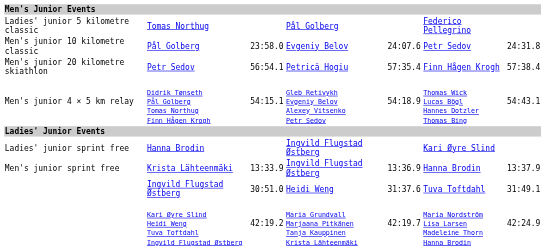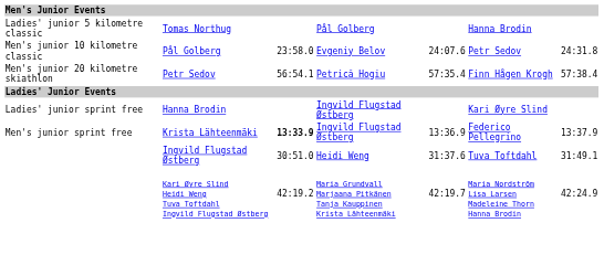 <table>
 <tr style="background:#ccc;">
 <td colspan=7><strong>Men's Junior Events</strong></td>
 </tr>
 <tr>
 <td>Ladies' junior 5 kilometre classic</td>
 <td><a href='#'>Tomas Northug</a><br></td>
 <td></td>
 <td><a href='#'>Pål Golberg</a><br></td>
 <td></td>
-<td><a href='#'>Federico Pellegrino</a><br></td>
+<td><a href='#'>Hanna Brodin</a><br></td>
 <td></td>
 </tr>
 <tr>
 <td>Men's junior 10 kilometre classic</td>
 <td><a href='#'>Pål Golberg</a><br></td>
 <td>23:58.0</td>
 <td><a href='#'>Evgeniy Belov</a><br></td>
 <td>24:07.6</td>
 <td><a href='#'>Petr Sedov</a><br></td>
 <td>24:31.8</td>
 </tr>
 <tr>
 <td>Men's junior 20 kilometre skiathlon</td>
 <td><a href='#'>Petr Sedov</a><br></td>
 <td>56:54.1</td>
 <td><a href='#'>Petrică Hogiu</a><br></td>
 <td>57:35.4</td>
 <td><a href='#'>Finn Hågen Krogh</a><br></td>
 <td>57:38.4</td>
 </tr>
-<tr>
-<td>Men's junior 4 × 5 km relay</td>
-<td><br><small><a href='#'>Didrik Tønseth</a><br><a href='#'>Pål Golberg</a><br><a href='#'>Tomas Northug</a><br><a href='#'>Finn Hågen Krogh</a></small></td>
-<td>54:15.1</td>
-<td><br><small><a href='#'>Gleb Retivykh</a><br><a href='#'>Evgeniy Belov</a><br><a href='#'>Alexey Vitsenko</a><br><a href='#'>Petr Sedov</a></small></td>
-<td>54:18.9</td>
-<td><br><small><a href='#'>Thomas Wick</a><br><a href='#'>Lucas Bögl</a><br><a href='#'>Hannes Dotzler</a><br><a href='#'>Thomas Bing</a></small></td>
-<td>54:43.1</td>
-</tr>
 <tr style="background:#ccc;">
 <td colspan=7><strong>Ladies' Junior Events</strong></td>
 </tr>
 <tr>
 <td>Ladies' junior sprint free</td>
 <td><a href='#'>Hanna Brodin</a><br></td>
 <td></td>
 <td><a href='#'>Ingvild Flugstad Østberg</a><br></td>
 <td></td>
 <td><a href='#'>Kari Øyre Slind</a><br></td>
 <td></td>
 </tr>
 <tr>
 <td>Men's junior sprint free</td>
 <td><a href='#'>Krista Lähteenmäki</a><br></td>
-<td>13:33.9</td>
+<td><strong>13:33.9</strong></td>
 <td><a href='#'>Ingvild Flugstad Østberg</a><br></td>
 <td>13:36.9</td>
-<td><a href='#'>Hanna Brodin</a><br></td>
+<td><a href='#'>Federico Pellegrino</a><br></td>
 <td>13:37.9</td>
 </tr>
 <tr>
 <td></td>
 <td><a href='#'>Ingvild Flugstad Østberg</a><br></td>
 <td>30:51.0</td>
 <td><a href='#'>Heidi Weng</a><br></td>
 <td>31:37.6</td>
 <td><a href='#'>Tuva Toftdahl</a><br></td>
 <td>31:49.1</td>
 </tr>
 <tr>
 <td></td>
 <td><br><small><a href='#'>Kari Øyre Slind</a><br><a href='#'>Heidi Weng</a><br><a href='#'>Tuva Toftdahl</a><br><a href='#'>Ingvild Flugstad Østberg</a></small></td>
 <td>42:19.2</td>
 <td><br><small><a href='#'>Maria Grundvall</a><br><a href='#'>Marjaana Pitkänen</a><br><a href='#'>Tanja Kauppinen</a><br><a href='#'>Krista Lähteenmäki</a></small></td>
 <td>42:19.7</td>
 <td><br><small><a href='#'>Maria Nordström</a><br><a href='#'>Lisa Larsen</a><br><a href='#'>Madeleine Thorn</a><br><a href='#'>Hanna Brodin</a></small></td>
 <td>42:24.9</td>
 </tr>
 </table>
